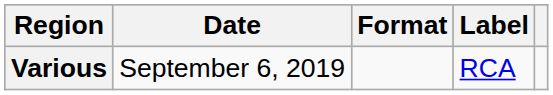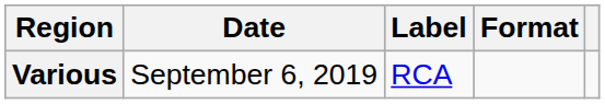 <table class="wikitable plainrowheaders">
 <tr>
 <th scope="col">Region</th>
 <th scope="col">Date</th>
+<th scope="col">Label</th>
 <th scope="col">Format</th>
-<th scope="col">Label</th>
 <th scope="col"></th>
 </tr>
 <tr>
 <th scope="row">Various</th>
 <td>September 6, 2019</td>
+<td><a href='#'>RCA</a></td>
 <td></td>
-<td><a href='#'>RCA</a></td>
 <td align="center"></td>
 </tr>
 </table>
